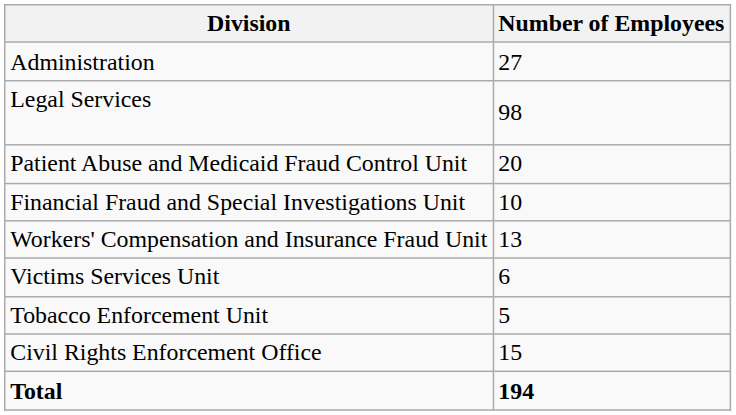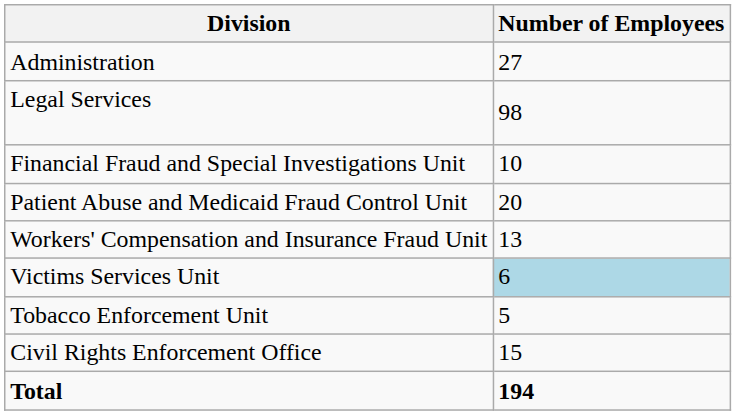 <table border="1" cellspacing="0" cellpadding="5" style="border-collapse:collapse;" class="wikitable">
 <tr>
 <th>Division</th>
 <th>Number of Employees</th>
 </tr>
 <tr>
 <td>Administration</td>
 <td>27</td>
 </tr>
 <tr>
 <td>Legal Services<br><br></td>
 <td>98</td>
 </tr>
 <tr>
+<td>Financial Fraud and Special Investigations Unit</td>
+<td>10</td>
+</tr>
+<tr>
 <td>Patient Abuse and Medicaid Fraud Control Unit</td>
 <td>20</td>
-</tr>
-<tr>
-<td>Financial Fraud and Special Investigations Unit</td>
-<td>10</td>
 </tr>
 <tr>
 <td>Workers' Compensation and Insurance Fraud Unit</td>
 <td>13</td>
 </tr>
 <tr>
 <td>Victims Services Unit</td>
-<td>6</td>
+<td style="background: lightblue;">6</td>
 </tr>
 <tr>
 <td>Tobacco Enforcement Unit</td>
 <td>5</td>
 </tr>
 <tr>
 <td>Civil Rights Enforcement Office</td>
 <td>15</td>
 </tr>
 <tr>
 <td><strong>Total</strong></td>
 <td><strong>194</strong></td>
 </tr>
 </table>
